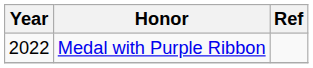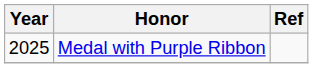 <table class="wikitable">
 <tr>
 <th>Year</th>
 <th>Honor</th>
 <th>Ref</th>
 </tr>
 <tr>
-<td>2022</td>
+<td>2025</td>
 <td><a href='#'>Medal with Purple Ribbon</a></td>
 <td></td>
 </tr>
 <tr>
 </tr>
 </table>
